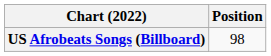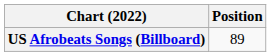 <table class="wikitable sortable plainrowheaders" style="text-align:center">
 <tr>
 <th scope="col">Chart (2022)</th>
 <th scope="col">Position</th>
 </tr>
 <tr>
 <th scope="row">US <a href='#'>Afrobeats Songs</a> (<a href='#'>Billboard</a>)</th>
-<td>98</td>
+<td>89</td>
 </tr>
 </table>
